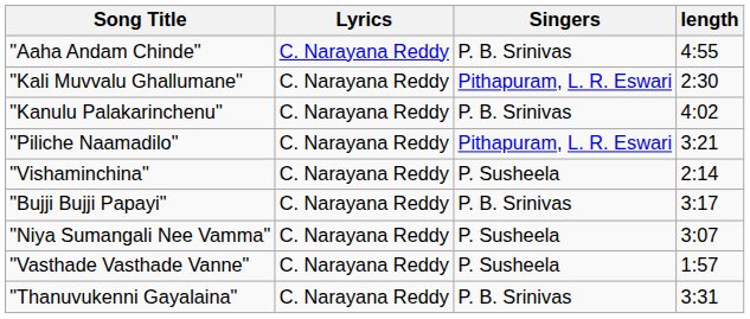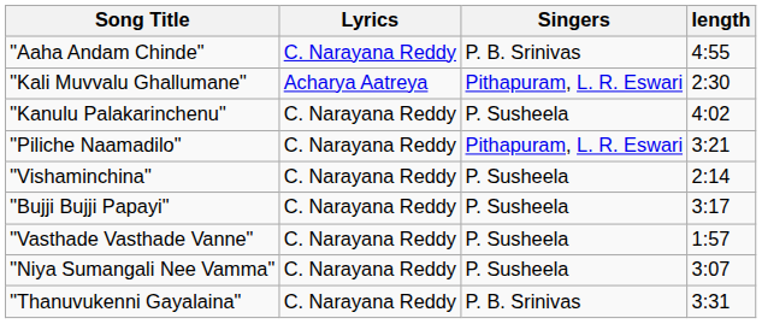 <table class="wikitable">
 <tr>
 <th>Song Title</th>
 <th>Lyrics</th>
 <th>Singers</th>
 <th>length</th>
 </tr>
 <tr>
 <td>"Aaha Andam Chinde"</td>
 <td><a href='#'>C. Narayana Reddy</a></td>
 <td>P. B. Srinivas</td>
 <td>4:55</td>
 </tr>
 <tr>
 <td>"Kali Muvvalu Ghallumane"</td>
-<td>C. Narayana Reddy</td>
+<td><a href='#'>Acharya Aatreya</a></td>
 <td><a href='#'>Pithapuram</a>, <a href='#'>L. R. Eswari</a></td>
 <td>2:30</td>
 </tr>
 <tr>
 <td>"Kanulu Palakarinchenu"</td>
 <td>C. Narayana Reddy</td>
-<td>P. B. Srinivas</td>
+<td>P. Susheela</td>
 <td>4:02</td>
 </tr>
 <tr>
 <td>"Piliche Naamadilo"</td>
 <td>C. Narayana Reddy</td>
 <td><a href='#'>Pithapuram</a>, <a href='#'>L. R. Eswari</a></td>
 <td>3:21</td>
 </tr>
 <tr>
 <td>"Vishaminchina"</td>
 <td>C. Narayana Reddy</td>
 <td>P. Susheela</td>
 <td>2:14</td>
 </tr>
 <tr>
 <td>"Bujji Bujji Papayi"</td>
 <td>C. Narayana Reddy</td>
-<td>P. B. Srinivas</td>
+<td>P. Susheela</td>
 <td>3:17</td>
+</tr>
+<tr>
+<td>"Vasthade Vasthade Vanne"</td>
+<td>C. Narayana Reddy</td>
+<td>P. Susheela</td>
+<td>1:57</td>
 </tr>
 <tr>
 <td>"Niya Sumangali Nee Vamma"</td>
 <td>C. Narayana Reddy</td>
 <td>P. Susheela</td>
 <td>3:07</td>
 </tr>
 <tr>
-<td>"Vasthade Vasthade Vanne"</td>
-<td>C. Narayana Reddy</td>
-<td>P. Susheela</td>
-<td>1:57</td>
-</tr>
-<tr>
 <td>"Thanuvukenni Gayalaina"</td>
 <td>C. Narayana Reddy</td>
 <td>P. B. Srinivas</td>
 <td>3:31</td>
 </tr>
 </table>
